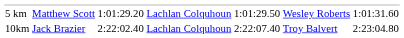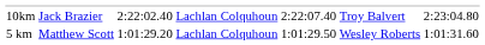 <table>
 <tr bgcolor="#cccccc">
 <td colspan=7></td>
+</tr>
+<tr>
+<td>10km</td>
+<td><a href='#'>Jack Brazier</a> <br> </td>
+<td>2:22:02.40</td>
+<td><a href='#'>Lachlan Colquhoun</a> <br> </td>
+<td>2:22:07.40</td>
+<td><a href='#'>Troy Balvert</a> <br> </td>
+<td>2:23:04.80</td>
 </tr>
 <tr>
 <td>5 km</td>
 <td><a href='#'>Matthew Scott</a> <br> </td>
 <td>1:01:29.20</td>
 <td><a href='#'>Lachlan Colquhoun</a> <br> </td>
 <td>1:01:29.50</td>
 <td><a href='#'>Wesley Roberts</a> <br> </td>
 <td>1:01:31.60</td>
 </tr>
-<tr>
-<td>10km</td>
-<td><a href='#'>Jack Brazier</a> <br> </td>
-<td>2:22:02.40</td>
-<td><a href='#'>Lachlan Colquhoun</a> <br> </td>
-<td>2:22:07.40</td>
-<td><a href='#'>Troy Balvert</a> <br> </td>
-<td>2:23:04.80</td>
-</tr>
 </table>
